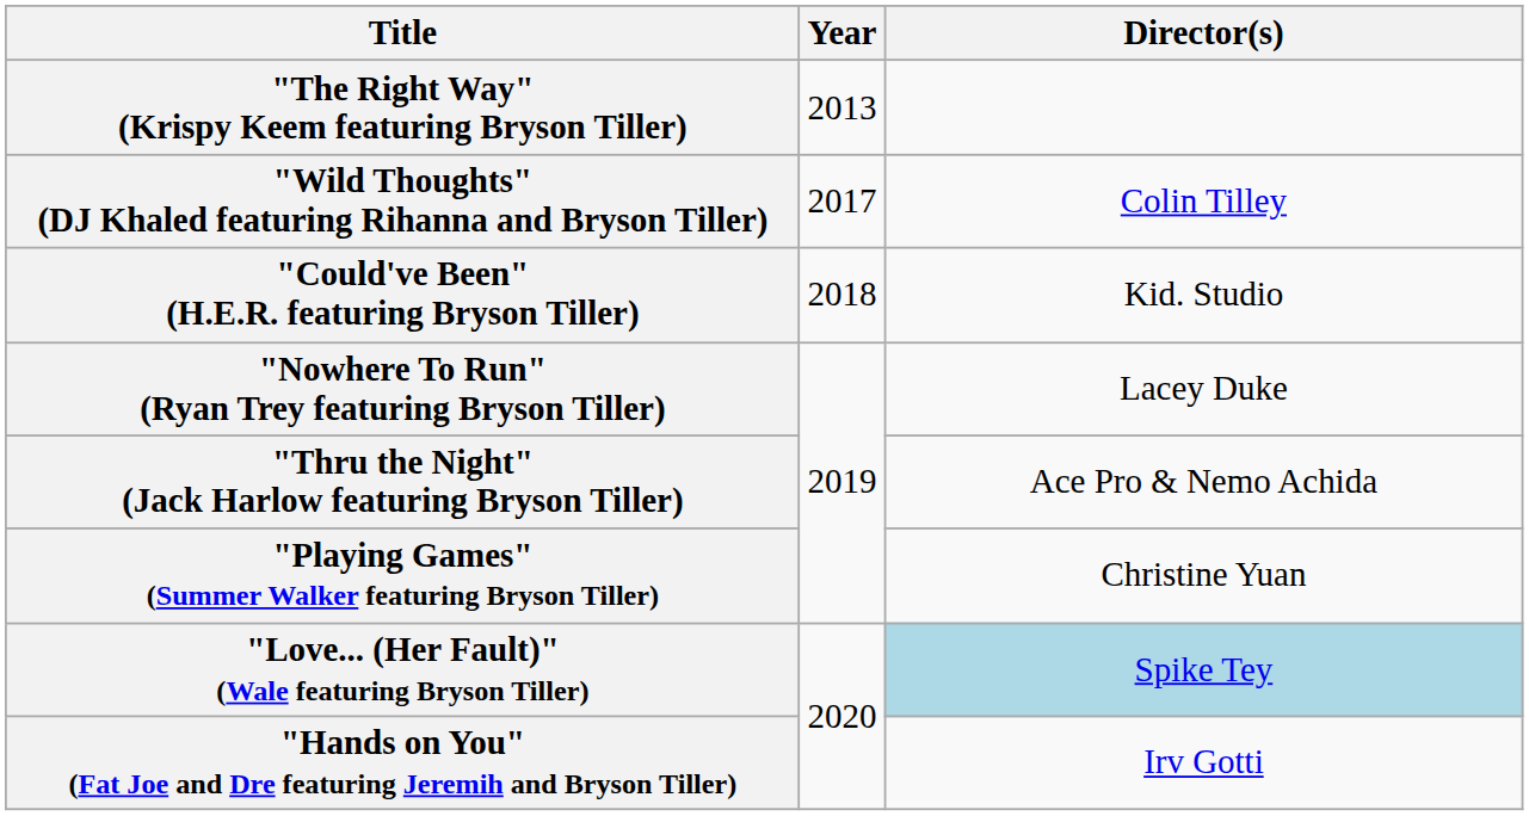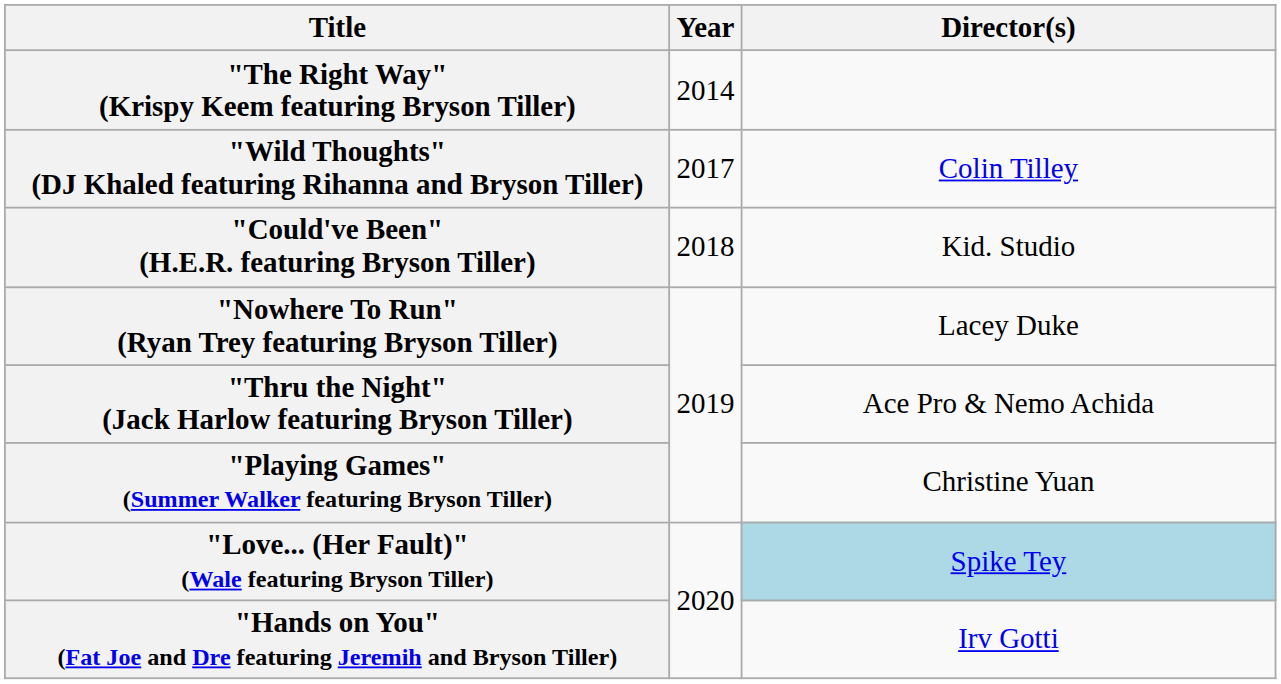 <table class="wikitable plainrowheaders" style="text-align:center;">
 <tr>
 <th scope="col" style="width:22.5em;">Title</th>
 <th scope="col" style="width:1em;">Year</th>
 <th scope="col" style="width:18em;">Director(s)</th>
 </tr>
 <tr>
 <th scope="row">"The Right Way"<br><span>(Krispy Keem featuring Bryson Tiller)</span></th>
-<td>2013</td>
+<td>2014</td>
 <td></td>
 </tr>
 <tr>
 <th scope="row">"Wild Thoughts"<br><span>(DJ Khaled featuring Rihanna and Bryson Tiller)</span></th>
 <td>2017</td>
 <td><a href='#'>Colin Tilley</a></td>
 </tr>
 <tr>
 <th scope="row">"Could've Been"<br><span>(H.E.R. featuring Bryson Tiller)</span></th>
 <td>2018</td>
 <td>Kid. Studio</td>
 </tr>
 <tr>
 <th scope="row">"Nowhere To Run"<br><span>(Ryan Trey featuring Bryson Tiller)</span></th>
 <td rowspan="3">2019</td>
 <td>Lacey Duke</td>
 </tr>
 <tr>
 <th scope="row">"Thru the Night"<br><span>(Jack Harlow featuring Bryson Tiller)</span></th>
 <td>Ace Pro & Nemo Achida</td>
 </tr>
 <tr>
 <th scope="row">"Playing Games"<br><small>(<a href='#'>Summer Walker</a> featuring Bryson Tiller)</small></th>
 <td>Christine Yuan</td>
 </tr>
 <tr>
 <th scope="row">"Love... (Her Fault)"<br><small>(<a href='#'>Wale</a> featuring Bryson Tiller)</small></th>
 <td rowspan="2">2020</td>
 <td style="background: lightblue;"><a href='#'>Spike Tey</a></td>
 </tr>
 <tr>
 <th scope="row">"Hands on You"<br><small>(<a href='#'>Fat Joe</a> and <a href='#'>Dre</a> featuring <a href='#'>Jeremih</a> and Bryson Tiller)</small></th>
 <td><a href='#'>Irv Gotti</a></td>
 </tr>
 </table>
